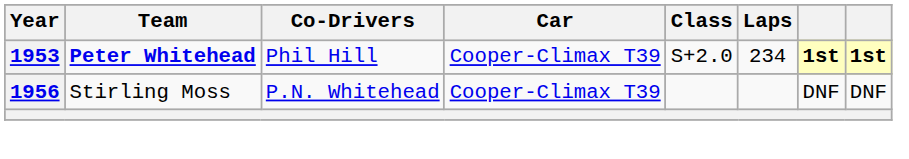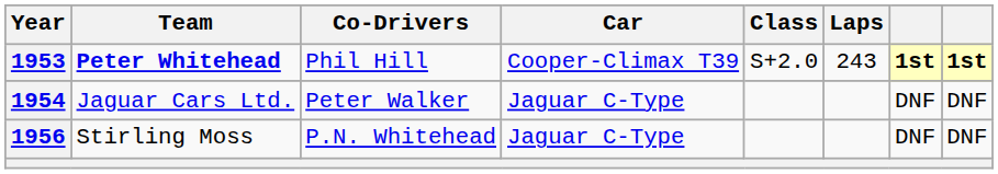 <table class="wikitable" style="text-align:center; font-size:90%">
 <tr>
 <th>Year</th>
 <th>Team</th>
 <th>Co-Drivers</th>
 <th>Car</th>
 <th>Class</th>
 <th>Laps</th>
 <th></th>
 <th></th>
 </tr>
 <tr>
 <th><a href='#'>1953</a></th>
 <td align="left"><strong> <a href='#'>Peter Whitehead</a></strong></td>
 <td align="left"> <a href='#'>Phil Hill</a></td>
 <td align="left"><a href='#'>Cooper-Climax T39</a></td>
 <td>S+2.0</td>
-<td>234</td>
+<td>243</td>
 <td style="background:#FFFFBF"><strong>1st</strong></td>
 <td style="background:#FFFFBF"><strong>1st</strong></td>
+</tr>
+<tr>
+<th><a href='#'>1954</a></th>
+<td align="left"> <a href='#'>Jaguar Cars Ltd.</a></td>
+<td align="left"> <a href='#'>Peter Walker</a></td>
+<td align="left"><a href='#'>Jaguar C-Type</a></td>
+<td></td>
+<td></td>
+<td>DNF</td>
+<td>DNF</td>
 </tr>
 <tr>
 <th><a href='#'>1956</a></th>
 <td align="left"> Stirling Moss</td>
 <td align="left"> <a href='#'>P.N. Whitehead</a></td>
-<td align="left"><a href='#'>Cooper-Climax T39</a></td>
+<td align="left"><a href='#'>Jaguar C-Type</a></td>
 <td></td>
 <td></td>
 <td>DNF</td>
 <td>DNF</td>
 </tr>
 <tr>
 <th colspan="8"></th>
 </tr>
 </table>
